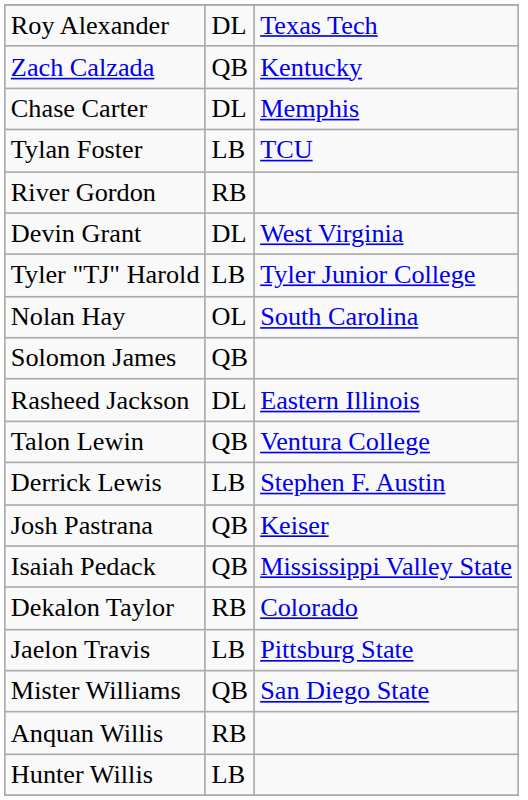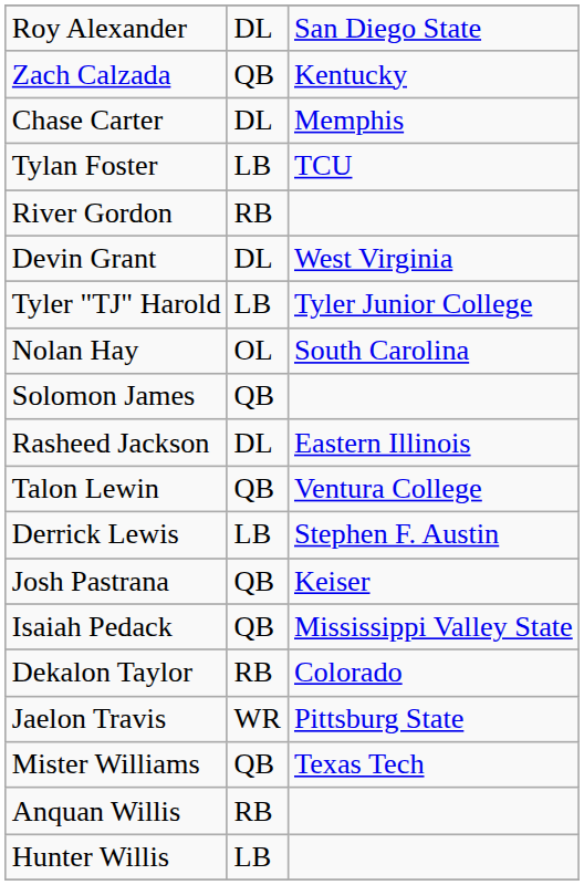 <table class="wikitable sortable">
 <tr>
 </tr>
 <tr>
 <td>Roy Alexander</td>
 <td>DL</td>
-<td><a href='#'>Texas Tech</a></td>
+<td><a href='#'>San Diego State</a></td>
 </tr>
 <tr>
 <td><a href='#'>Zach Calzada</a></td>
 <td>QB</td>
 <td><a href='#'>Kentucky</a></td>
 </tr>
 <tr>
 <td>Chase Carter</td>
 <td>DL</td>
 <td><a href='#'>Memphis</a></td>
 </tr>
 <tr>
 <td>Tylan Foster</td>
 <td>LB</td>
 <td><a href='#'>TCU</a></td>
 </tr>
 <tr>
 <td>River Gordon</td>
 <td>RB</td>
 <td></td>
 </tr>
 <tr>
 <td>Devin Grant</td>
 <td>DL</td>
 <td><a href='#'>West Virginia</a></td>
 </tr>
 <tr>
 <td>Tyler "TJ" Harold</td>
 <td>LB</td>
 <td><a href='#'>Tyler Junior College</a></td>
 </tr>
 <tr>
 <td>Nolan Hay</td>
 <td>OL</td>
 <td><a href='#'>South Carolina</a></td>
 </tr>
 <tr>
 <td>Solomon James</td>
 <td>QB</td>
 <td></td>
 </tr>
 <tr>
 <td>Rasheed Jackson</td>
 <td>DL</td>
 <td><a href='#'>Eastern Illinois</a></td>
 </tr>
 <tr>
 <td>Talon Lewin</td>
 <td>QB</td>
 <td><a href='#'>Ventura College</a></td>
 </tr>
 <tr>
 <td>Derrick Lewis</td>
 <td>LB</td>
 <td><a href='#'>Stephen F. Austin</a></td>
 </tr>
 <tr>
 <td>Josh Pastrana</td>
 <td>QB</td>
 <td><a href='#'>Keiser</a></td>
 </tr>
 <tr>
 <td>Isaiah Pedack</td>
 <td>QB</td>
 <td><a href='#'>Mississippi Valley State</a></td>
 </tr>
 <tr>
 <td>Dekalon Taylor</td>
 <td>RB</td>
 <td><a href='#'>Colorado</a></td>
 </tr>
 <tr>
 <td>Jaelon Travis</td>
-<td>LB</td>
+<td>WR</td>
 <td><a href='#'>Pittsburg State</a></td>
 </tr>
 <tr>
 <td>Mister Williams</td>
 <td>QB</td>
-<td><a href='#'>San Diego State</a></td>
+<td><a href='#'>Texas Tech</a></td>
 </tr>
 <tr>
 <td>Anquan Willis</td>
 <td>RB</td>
 <td></td>
 </tr>
 <tr>
 <td>Hunter Willis</td>
 <td>LB</td>
 <td></td>
 </tr>
 <tr>
 </tr>
 </table>
